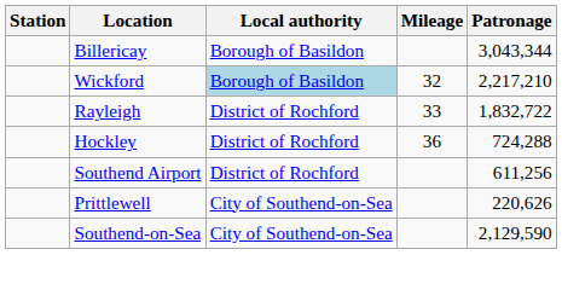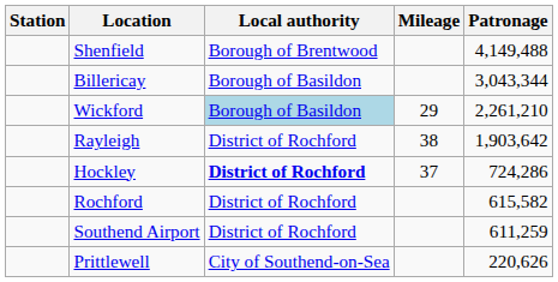 <table class="wikitable sortable" style="font-size:95%;" border="1" cellpadding="1">
 <tr>
 <th>Station</th>
 <th>Location</th>
 <th>Local authority</th>
 <th>Mileage</th>
 <th>Patronage</th>
+</tr>
+<tr>
+<td></td>
+<td><a href='#'>Shenfield</a></td>
+<td><a href='#'>Borough of Brentwood</a></td>
+<td align=center></td>
+<td align=right>4,149,488</td>
 </tr>
 <tr>
 <td></td>
 <td><a href='#'>Billericay</a></td>
 <td><a href='#'>Borough of Basildon</a></td>
 <td align=center></td>
 <td align=right>3,043,344</td>
 </tr>
 <tr>
 <td></td>
 <td><a href='#'>Wickford</a></td>
 <td style="background: lightblue;"><a href='#'>Borough of Basildon</a></td>
-<td align=center>32</td>
-<td align=right>2,217,210</td>
+<td align=center>29</td>
+<td align=right>2,261,210</td>
 </tr>
 <tr>
 <td></td>
 <td><a href='#'>Rayleigh</a></td>
 <td><a href='#'>District of Rochford</a></td>
-<td align=center>33</td>
-<td align=right>1,832,722</td>
+<td align=center>38</td>
+<td align=right>1,903,642</td>
 </tr>
 <tr>
 <td></td>
 <td><a href='#'>Hockley</a></td>
+<td><strong><a href='#'>District of Rochford</a></strong></td>
+<td align=center>37</td>
+<td align=right>724,286</td>
+</tr>
+<tr>
+<td></td>
+<td><a href='#'>Rochford</a></td>
 <td><a href='#'>District of Rochford</a></td>
-<td align=center>36</td>
-<td align=right>724,288</td>
+<td align=center></td>
+<td align=right>615,582</td>
 </tr>
 <tr>
 <td></td>
 <td><a href='#'>Southend Airport</a></td>
 <td><a href='#'>District of Rochford</a></td>
 <td align=center></td>
-<td align=right>611,256</td>
+<td align=right>611,259</td>
 </tr>
 <tr>
 <td></td>
 <td><a href='#'>Prittlewell</a></td>
 <td><a href='#'>City of Southend-on-Sea</a></td>
 <td align=center></td>
 <td align=right>220,626</td>
 </tr>
-<tr>
-<td></td>
-<td><a href='#'>Southend-on-Sea</a></td>
-<td><a href='#'>City of Southend-on-Sea</a></td>
-<td align=center></td>
-<td align=right>2,129,590</td>
-</tr>
 </table>
